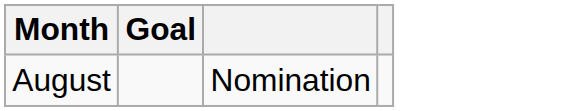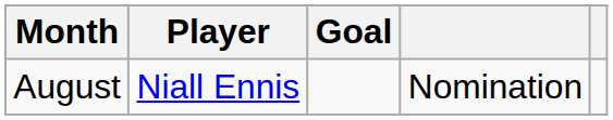 <table class="wikitable" style="text-align:left">
 <tr>
 <th>Month</th>
+<th>Player</th>
 <th>Goal</th>
 <th></th>
 <th></th>
 </tr>
 <tr>
 <td>August</td>
+<td> <a href='#'>Niall Ennis</a></td>
 <td></td>
 <td>Nomination</td>
 <td></td>
 </tr>
 </table>
